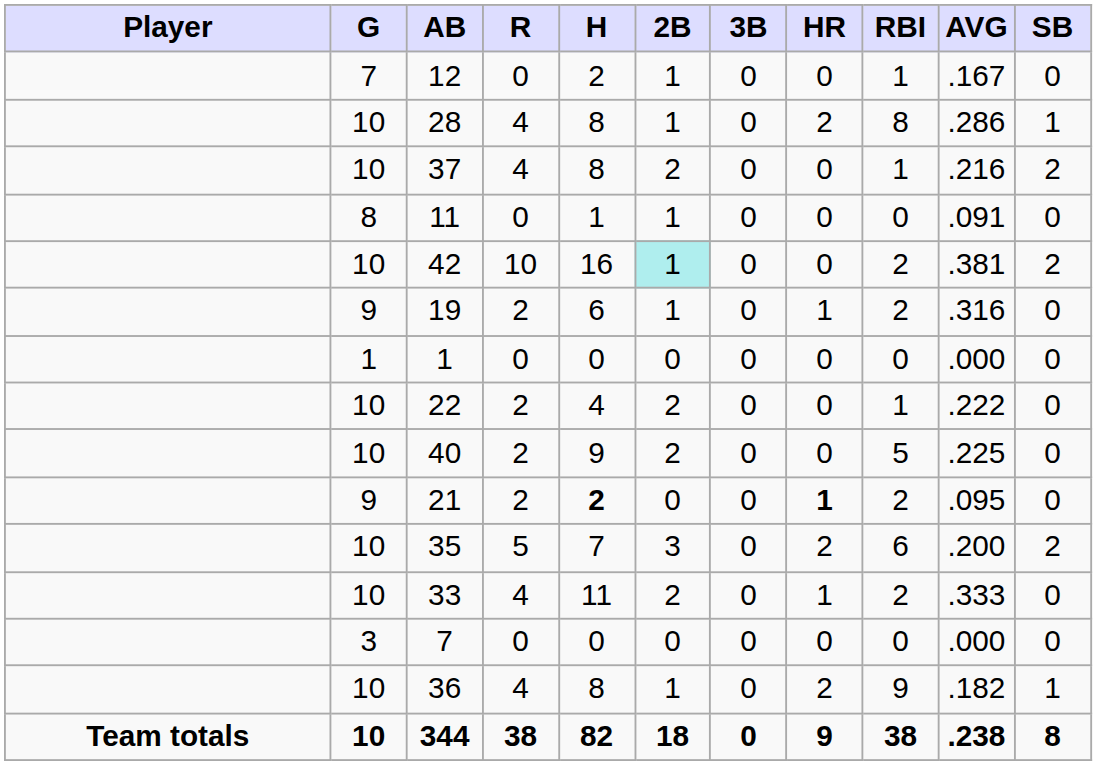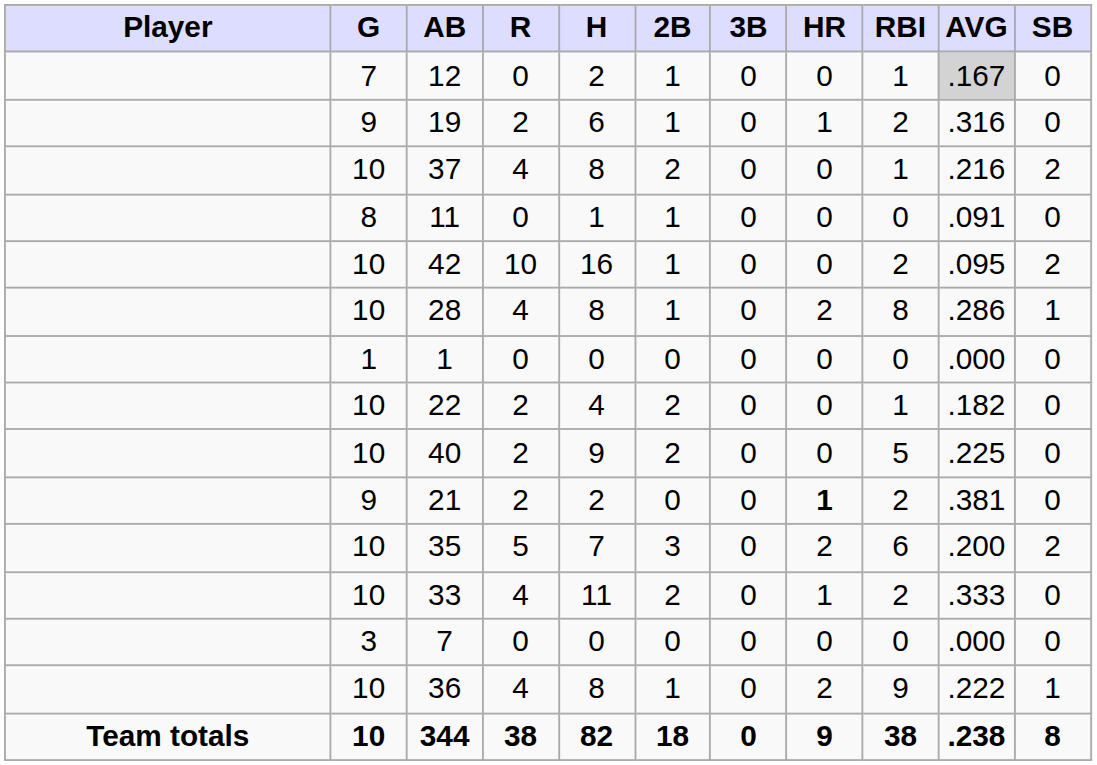 <table class="wikitable" style="text-align:center;">
 <tr>
 <th style="background:#ddf; width:30%;"><strong>Player</strong></th>
 <th style="background:#ddf; width:7%;"><strong>G</strong></th>
 <th style="background:#ddf; width:7%;"><strong>AB</strong></th>
 <th style="background:#ddf; width:7%;"><strong>R</strong></th>
 <th style="background:#ddf; width:7%;"><strong>H</strong></th>
 <th style="background:#ddf; width:7%;"><strong>2B</strong></th>
 <th style="background:#ddf; width:7%;"><strong>3B</strong></th>
 <th style="background:#ddf; width:7%;"><strong>HR</strong></th>
 <th style="background:#ddf; width:7%;"><strong>RBI</strong></th>
 <th style="background:#ddf; width:7%;"><strong>AVG</strong></th>
 <th style="background:#ddf; width:7%;"><strong>SB</strong></th>
 </tr>
 <tr>
 <td align=left></td>
 <td>7</td>
 <td>12</td>
 <td>0</td>
 <td>2</td>
 <td>1</td>
 <td>0</td>
 <td>0</td>
 <td>1</td>
-<td>.167</td>
+<td style="background: lightgrey;">.167</td>
 <td>0</td>
 </tr>
 <tr>
 <td align=left></td>
-<td>10</td>
-<td>28</td>
-<td>4</td>
-<td>8</td>
+<td>9</td>
+<td>19</td>
+<td>2</td>
+<td>6</td>
 <td>1</td>
 <td>0</td>
+<td>1</td>
 <td>2</td>
-<td>8</td>
-<td>.286</td>
-<td>1</td>
+<td>.316</td>
+<td>0</td>
 </tr>
 <tr>
 <td align=left></td>
 <td>10</td>
 <td>37</td>
 <td>4</td>
 <td>8</td>
 <td>2</td>
 <td>0</td>
 <td>0</td>
 <td>1</td>
 <td>.216</td>
 <td>2</td>
 </tr>
 <tr>
 <td align=left></td>
 <td>8</td>
 <td>11</td>
 <td>0</td>
 <td>1</td>
 <td>1</td>
 <td>0</td>
 <td>0</td>
 <td>0</td>
 <td>.091</td>
 <td>0</td>
 </tr>
 <tr>
 <td align=left></td>
 <td>10</td>
 <td>42</td>
 <td>10</td>
 <td>16</td>
-<td style="background: paleturquoise;">1</td>
+<td>1</td>
 <td>0</td>
 <td>0</td>
 <td>2</td>
-<td>.381</td>
+<td>.095</td>
 <td>2</td>
 </tr>
 <tr>
 <td align=left></td>
-<td>9</td>
-<td>19</td>
-<td>2</td>
-<td>6</td>
+<td>10</td>
+<td>28</td>
+<td>4</td>
+<td>8</td>
 <td>1</td>
 <td>0</td>
+<td>2</td>
+<td>8</td>
+<td>.286</td>
 <td>1</td>
-<td>2</td>
-<td>.316</td>
-<td>0</td>
 </tr>
 <tr>
 <td align=left></td>
 <td>1</td>
 <td>1</td>
 <td>0</td>
 <td>0</td>
 <td>0</td>
 <td>0</td>
 <td>0</td>
 <td>0</td>
 <td>.000</td>
 <td>0</td>
 </tr>
 <tr>
 <td align=left></td>
 <td>10</td>
 <td>22</td>
 <td>2</td>
 <td>4</td>
 <td>2</td>
 <td>0</td>
 <td>0</td>
 <td>1</td>
-<td>.222</td>
+<td>.182</td>
 <td>0</td>
 </tr>
 <tr>
 <td align=left></td>
 <td>10</td>
 <td>40</td>
 <td>2</td>
 <td>9</td>
 <td>2</td>
 <td>0</td>
 <td>0</td>
 <td>5</td>
 <td>.225</td>
 <td>0</td>
 </tr>
 <tr>
 <td align=left></td>
 <td>9</td>
 <td>21</td>
 <td>2</td>
-<td><strong>2</strong></td>
+<td>2</td>
 <td>0</td>
 <td>0</td>
 <td><strong>1</strong></td>
 <td>2</td>
-<td>.095</td>
+<td>.381</td>
 <td>0</td>
 </tr>
 <tr>
 <td align=left></td>
 <td>10</td>
 <td>35</td>
 <td>5</td>
 <td>7</td>
 <td>3</td>
 <td>0</td>
 <td>2</td>
 <td>6</td>
 <td>.200</td>
 <td>2</td>
 </tr>
 <tr>
 <td align=left></td>
 <td>10</td>
 <td>33</td>
 <td>4</td>
 <td>11</td>
 <td>2</td>
 <td>0</td>
 <td>1</td>
 <td>2</td>
 <td>.333</td>
 <td>0</td>
 </tr>
 <tr>
 <td align=left></td>
 <td>3</td>
 <td>7</td>
 <td>0</td>
 <td>0</td>
 <td>0</td>
 <td>0</td>
 <td>0</td>
 <td>0</td>
 <td>.000</td>
 <td>0</td>
 </tr>
 <tr>
 <td align=left></td>
 <td>10</td>
 <td>36</td>
 <td>4</td>
 <td>8</td>
 <td>1</td>
 <td>0</td>
 <td>2</td>
 <td>9</td>
-<td>.182</td>
+<td>.222</td>
 <td>1</td>
 </tr>
 <tr class= "sortbottom">
 <td><strong>Team totals</strong></td>
 <td><strong>10</strong></td>
 <td><strong>344</strong></td>
 <td><strong>38</strong></td>
 <td><strong>82</strong></td>
 <td><strong>18</strong></td>
 <td><strong>0</strong></td>
 <td><strong>9</strong></td>
 <td><strong>38</strong></td>
 <td><strong>.238</strong></td>
 <td><strong>8</strong></td>
 </tr>
 </table>
